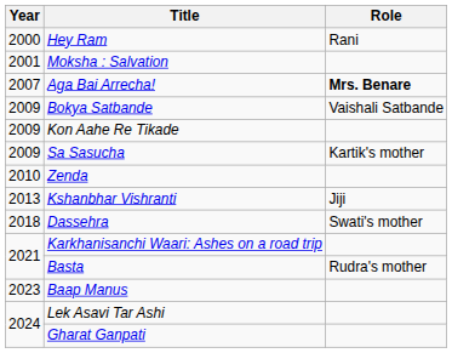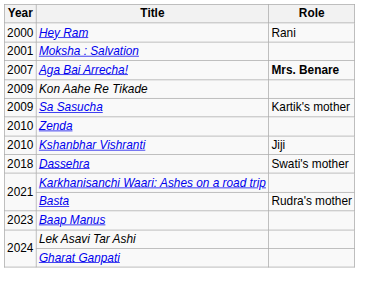 <table class="wikitable sortable">
 <tr>
 <th scope="col">Year</th>
 <th scope="col">Title</th>
 <th>Role</th>
 </tr>
 <tr>
 <td>2000</td>
 <td><em><a href='#'>Hey Ram</a></em></td>
 <td>Rani</td>
 </tr>
 <tr>
 <td>2001</td>
 <td><em><a href='#'>Moksha : Salvation</a></em></td>
 <td></td>
 </tr>
 <tr>
 <td>2007</td>
 <td><em><a href='#'>Aga Bai Arrecha!</a></em></td>
 <td><strong>Mrs. Benare</strong></td>
 </tr>
 <tr>
 <td>2009</td>
-<td><em><a href='#'>Bokya Satbande</a></em></td>
-<td>Vaishali Satbande</td>
-</tr>
-<tr>
-<td>2009</td>
 <td><em>Kon Aahe Re Tikade</em></td>
 <td></td>
 </tr>
 <tr>
 <td>2009</td>
 <td><em><a href='#'>Sa Sasucha</a></em></td>
 <td>Kartik's mother</td>
 </tr>
 <tr>
 <td>2010</td>
 <td><em><a href='#'>Zenda</a></em></td>
 <td></td>
 </tr>
 <tr>
-<td>2013</td>
+<td>2010</td>
 <td><em><a href='#'>Kshanbhar Vishranti</a></em></td>
 <td>Jiji</td>
 </tr>
 <tr>
 <td>2018</td>
 <td><em><a href='#'>Dassehra</a></em></td>
 <td>Swati's mother</td>
 </tr>
 <tr>
 <td Rowspan="2">2021</td>
 <td><em><a href='#'>Karkhanisanchi Waari: Ashes on a road trip</a></em></td>
 <td></td>
 </tr>
 <tr>
 <td><em><a href='#'>Basta</a></em></td>
 <td>Rudra's mother</td>
 </tr>
 <tr>
 <td>2023</td>
 <td><em><a href='#'>Baap Manus</a></em></td>
 <td></td>
 </tr>
 <tr>
 <td rowspan="2">2024</td>
 <td><em>Lek Asavi Tar Ashi</em></td>
 <td></td>
 </tr>
 <tr>
 <td><em><a href='#'>Gharat Ganpati</a></em> </td>
 <td></td>
 </tr>
 </table>
